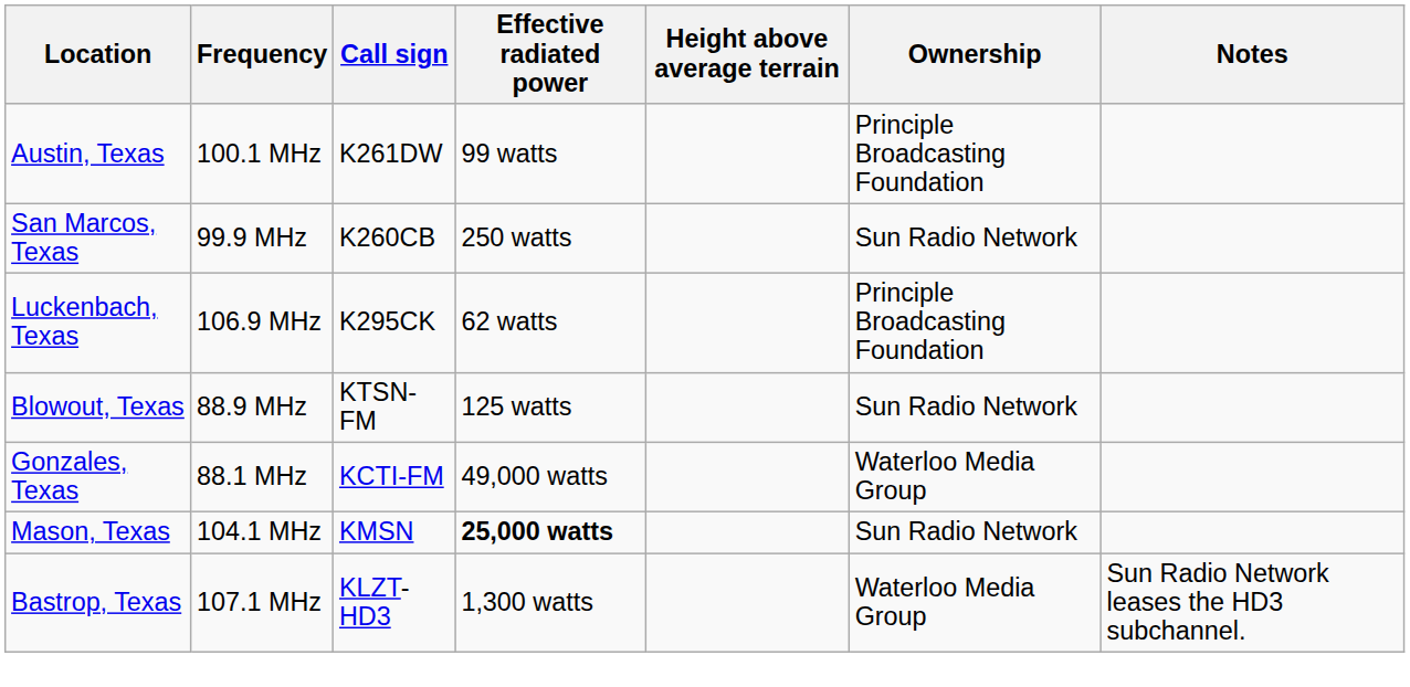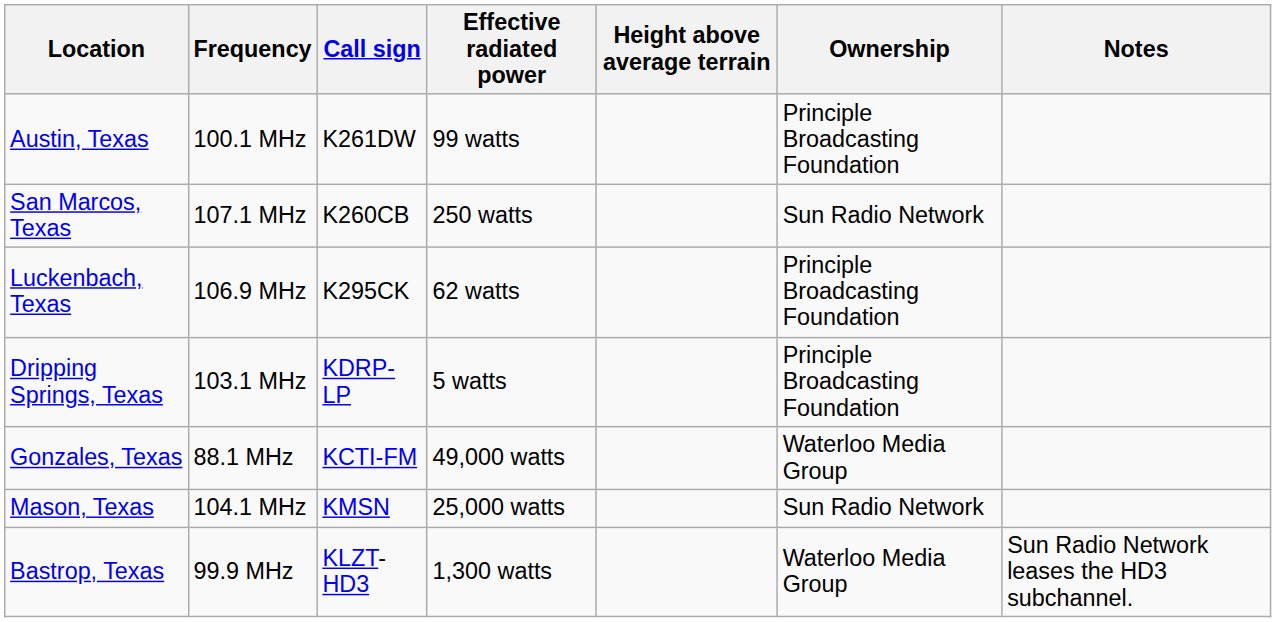 <table class="wikitable sortable">
 <tr>
 <th>Location</th>
 <th data-sort-type="number">Frequency</th>
 <th><a href='#'>Call sign</a></th>
 <th>Effective radiated power</th>
 <th>Height above average terrain</th>
 <th>Ownership</th>
 <th>Notes</th>
 </tr>
 <tr>
 <td><a href='#'>Austin, Texas</a></td>
 <td>100.1 MHz</td>
 <td>K261DW</td>
 <td>99 watts</td>
 <td></td>
 <td>Principle Broadcasting Foundation</td>
 <td></td>
 </tr>
 <tr>
 <td><a href='#'>San Marcos, Texas</a></td>
-<td>99.9 MHz</td>
+<td>107.1 MHz</td>
 <td>K260CB</td>
 <td>250 watts</td>
 <td></td>
 <td>Sun Radio Network</td>
 <td></td>
 </tr>
 <tr>
 <td><a href='#'>Luckenbach, Texas</a></td>
 <td>106.9 MHz</td>
 <td>K295CK</td>
 <td>62 watts</td>
 <td></td>
 <td>Principle Broadcasting Foundation</td>
 <td></td>
 </tr>
 <tr>
-<td><a href='#'>Blowout, Texas</a></td>
-<td>88.9 MHz</td>
-<td>KTSN-FM</td>
-<td>125 watts</td>
+<td><a href='#'>Dripping Springs, Texas</a></td>
+<td>103.1 MHz</td>
+<td><a href='#'>KDRP-LP</a></td>
+<td>5 watts</td>
 <td></td>
-<td>Sun Radio Network</td>
+<td>Principle Broadcasting Foundation</td>
 <td></td>
 </tr>
 <tr>
 <td><a href='#'>Gonzales, Texas</a></td>
 <td>88.1 MHz</td>
 <td><a href='#'>KCTI-FM</a></td>
 <td>49,000 watts</td>
 <td></td>
 <td>Waterloo Media Group</td>
 <td></td>
 </tr>
 <tr>
 <td><a href='#'>Mason, Texas</a></td>
 <td>104.1 MHz</td>
 <td><a href='#'>KMSN</a></td>
-<td><strong>25,000 watts</strong></td>
+<td>25,000 watts</td>
 <td></td>
 <td>Sun Radio Network</td>
 <td></td>
 </tr>
 <tr>
 <td><a href='#'>Bastrop, Texas</a></td>
-<td>107.1 MHz</td>
+<td>99.9 MHz</td>
 <td><a href='#'>KLZT</a>-<a href='#'>HD3</a></td>
 <td>1,300 watts</td>
 <td></td>
 <td>Waterloo Media Group</td>
 <td>Sun Radio Network leases the HD3 subchannel.</td>
 </tr>
 </table>
